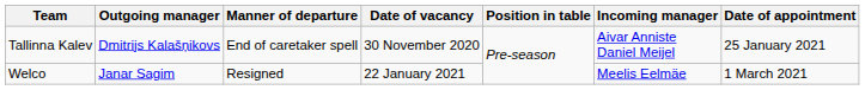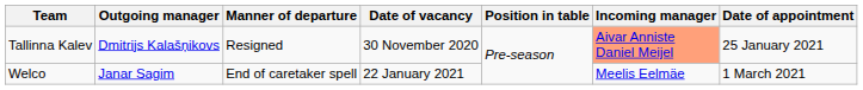 <table class="wikitable">
 <tr>
 <th>Team</th>
 <th>Outgoing manager</th>
 <th>Manner of departure</th>
 <th>Date of vacancy</th>
 <th>Position in table</th>
 <th>Incoming manager</th>
 <th>Date of appointment</th>
 </tr>
 <tr>
 <td>Tallinna Kalev</td>
 <td> <a href='#'>Dmitrijs Kalašņikovs</a></td>
-<td>End of caretaker spell</td>
+<td>Resigned</td>
 <td>30 November 2020</td>
 <td rowspan=2><em>Pre-season</em></td>
-<td> <a href='#'>Aivar Anniste</a><br> <a href='#'>Daniel Meijel</a></td>
+<td style="background: lightsalmon;"> <a href='#'>Aivar Anniste</a><br> <a href='#'>Daniel Meijel</a></td>
 <td>25 January 2021</td>
 </tr>
 <tr>
 <td>Welco</td>
 <td> <a href='#'>Janar Sagim</a></td>
-<td>Resigned</td>
+<td>End of caretaker spell</td>
 <td>22 January 2021</td>
 <td> <a href='#'>Meelis Eelmäe</a></td>
 <td>1 March 2021</td>
 </tr>
 </table>
